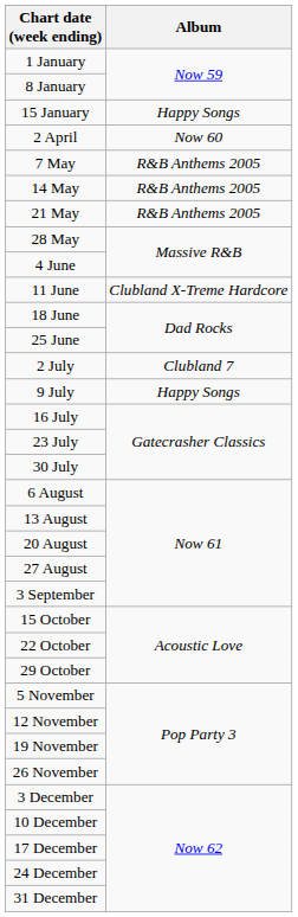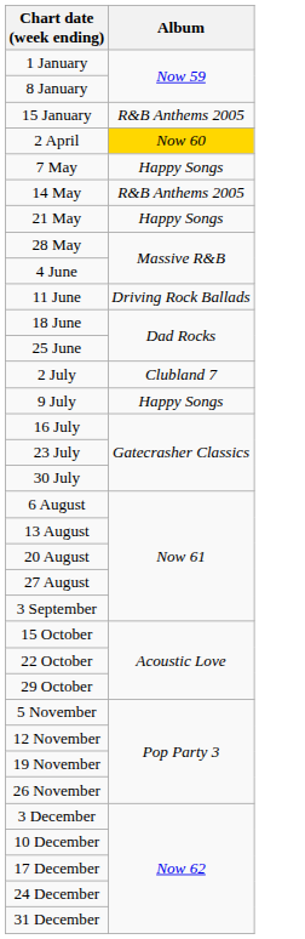 <table class="wikitable plainrowheaders" style="font-size:97%; text-align:center;">
 <tr>
 <th>Chart date<br>(week ending)</th>
 <th>Album</th>
 </tr>
 <tr>
 <td>1 January</td>
 <td rowspan="2"><em><a href='#'>Now 59</a></em></td>
 </tr>
 <tr>
 <td>8 January</td>
 </tr>
 <tr>
 <td>15 January</td>
-<td><em>Happy Songs</em></td>
+<td><em>R&B Anthems 2005</em></td>
 </tr>
 <tr>
 <td>2 April</td>
-<td><em>Now 60</em></td>
+<td style="background: gold;"><em>Now 60</em></td>
 </tr>
 <tr>
 <td>7 May</td>
-<td><em>R&B Anthems 2005</em></td>
+<td><em>Happy Songs</em></td>
 </tr>
 <tr>
 <td>14 May</td>
 <td><em>R&B Anthems 2005</em></td>
 </tr>
 <tr>
 <td>21 May</td>
-<td><em>R&B Anthems 2005</em></td>
+<td><em>Happy Songs</em></td>
 </tr>
 <tr>
 <td>28 May</td>
 <td rowspan="2"><em>Massive R&B</em></td>
 </tr>
 <tr>
 <td>4 June</td>
 </tr>
 <tr>
 <td>11 June</td>
-<td><em>Clubland X-Treme Hardcore</em></td>
+<td><em>Driving Rock Ballads</em></td>
 </tr>
 <tr>
 <td>18 June</td>
 <td rowspan="2"><em>Dad Rocks</em></td>
 </tr>
 <tr>
 <td>25 June</td>
 </tr>
 <tr>
 <td>2 July</td>
 <td><em>Clubland 7</em></td>
 </tr>
 <tr>
 <td>9 July</td>
 <td><em>Happy Songs</em></td>
 </tr>
 <tr>
 <td>16 July</td>
 <td rowspan="3"><em>Gatecrasher Classics</em></td>
 </tr>
 <tr>
 <td>23 July</td>
 </tr>
 <tr>
 <td>30 July</td>
 </tr>
 <tr>
 <td>6 August</td>
 <td rowspan="5"><em>Now 61</em></td>
 </tr>
 <tr>
 <td>13 August</td>
 </tr>
 <tr>
 <td>20 August</td>
 </tr>
 <tr>
 <td>27 August</td>
 </tr>
 <tr>
 <td>3 September</td>
 </tr>
 <tr>
 <td>15 October</td>
 <td rowspan="3"><em>Acoustic Love</em></td>
 </tr>
 <tr>
 <td>22 October</td>
 </tr>
 <tr>
 <td>29 October</td>
 </tr>
 <tr>
 <td>5 November</td>
 <td rowspan="4"><em>Pop Party 3</em></td>
 </tr>
 <tr>
 <td>12 November</td>
 </tr>
 <tr>
 <td>19 November</td>
 </tr>
 <tr>
 <td>26 November</td>
 </tr>
 <tr>
 <td>3 December</td>
 <td rowspan="5"><em><a href='#'>Now 62</a></em></td>
 </tr>
 <tr>
 <td>10 December</td>
 </tr>
 <tr>
 <td>17 December</td>
 </tr>
 <tr>
 <td>24 December</td>
 </tr>
 <tr>
 <td>31 December</td>
 </tr>
 </table>
